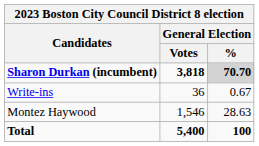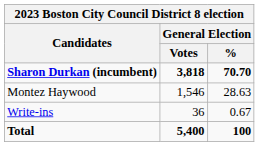 <table class="wikitable">
 <tr>
 <th colspan="3">2023 Boston City Council District 8 election</th>
 </tr>
 <tr>
 <th colspan="1" rowspan="2"><strong>Candidates</strong></th>
 <th colspan="2"><strong>General Election</strong></th>
 </tr>
 <tr>
 <th>Votes</th>
 <th>%</th>
 </tr>
 <tr>
 <td><strong><a href='#'>Sharon Durkan</a> (incumbent)</strong></td>
 <td align="right"><strong>3,818</strong></td>
-<td align="right" style="background: lightgrey;"><strong>70.70</strong></td>
+<td align="right"><strong>70.70</strong></td>
+</tr>
+<tr>
+<td>Montez Haywood</td>
+<td align="right">1,546</td>
+<td align="right">28.63</td>
 </tr>
 <tr>
 <td><a href='#'>Write-ins</a></td>
 <td align="right">36</td>
 <td align="right">0.67</td>
 </tr>
 <tr>
-<td>Montez Haywood</td>
-<td align="right">1,546</td>
-<td align="right">28.63</td>
-</tr>
-<tr>
 <td><strong>Total</strong></td>
 <td align="right"><strong>5,400</strong></td>
 <td align="right"><strong>100</strong></td>
 </tr>
 </table>
